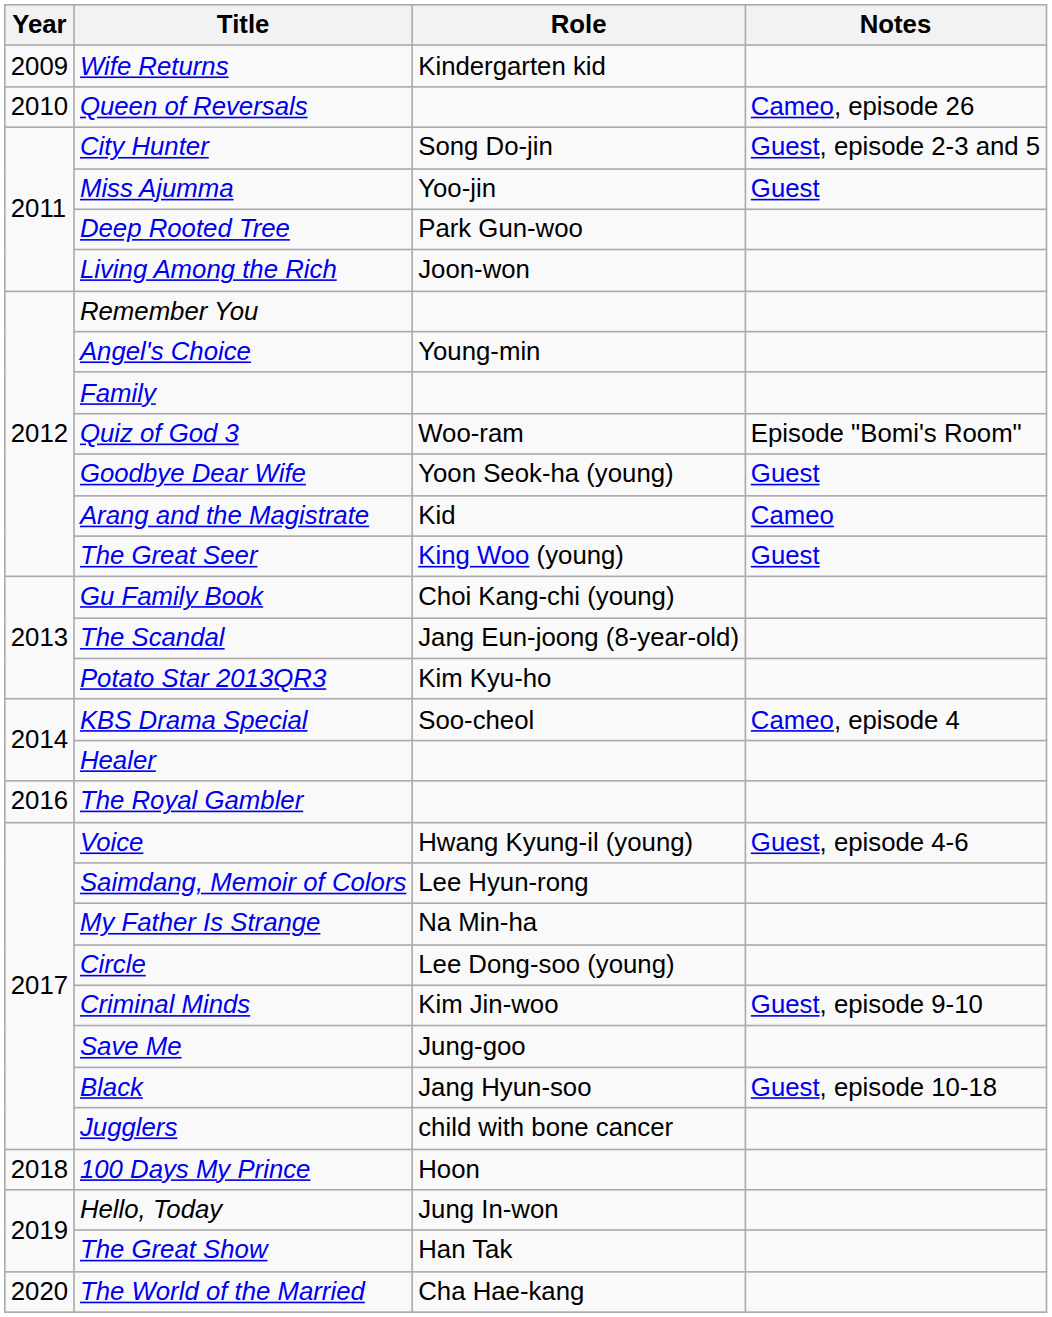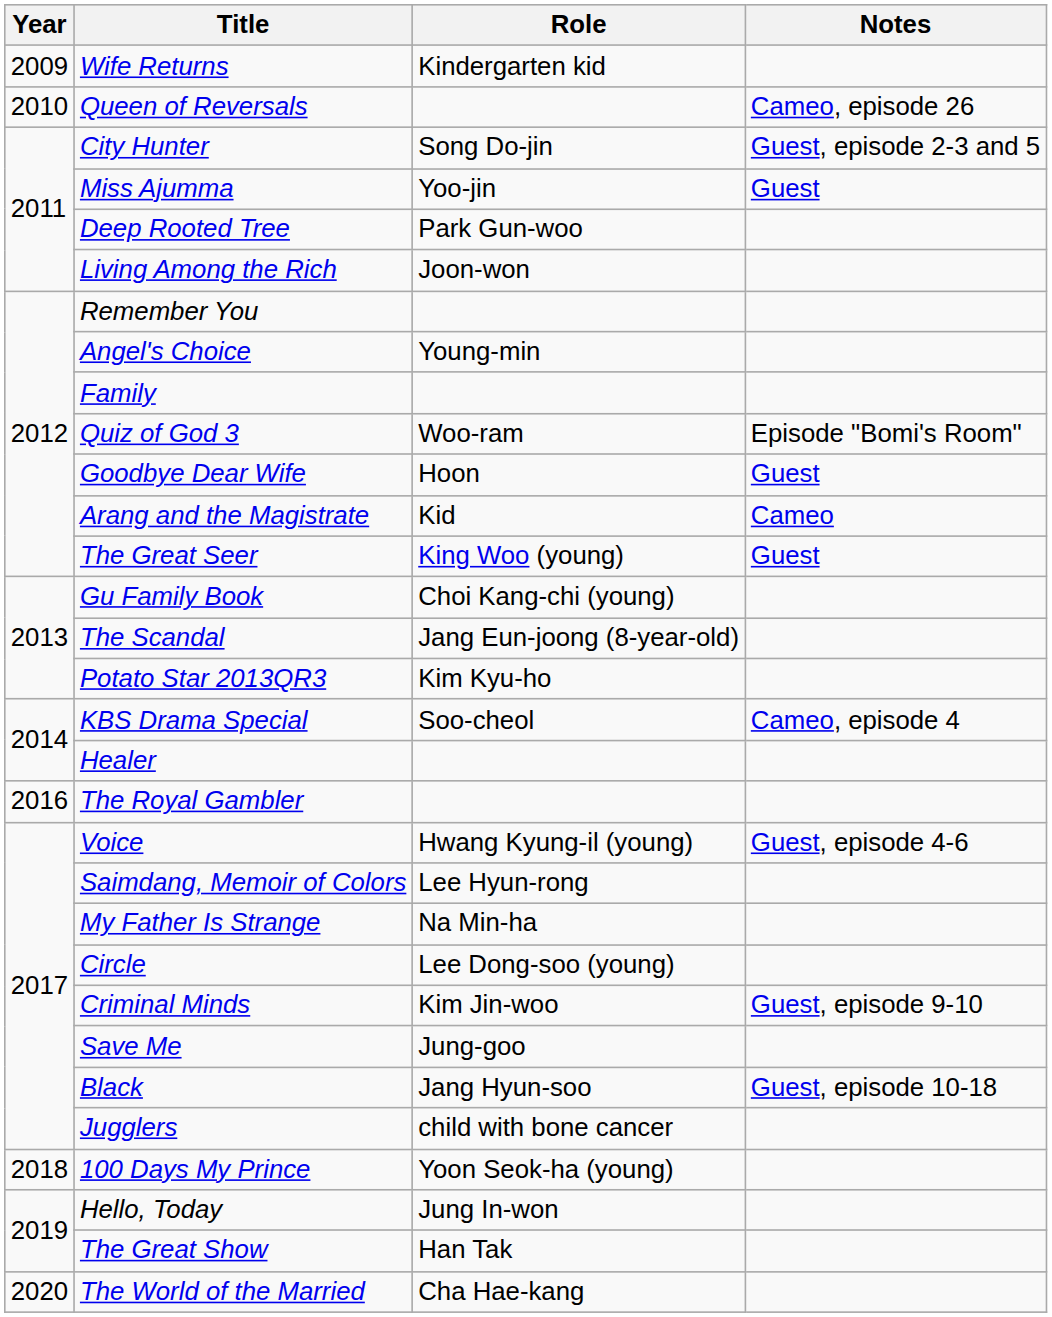 <table class="wikitable">
 <tr>
 <th width=10>Year</th>
 <th>Title</th>
 <th>Role</th>
 <th>Notes</th>
 </tr>
 <tr>
 <td>2009</td>
 <td><em><a href='#'>Wife Returns</a></em></td>
 <td>Kindergarten kid</td>
 <td></td>
 </tr>
 <tr>
 <td>2010</td>
 <td><em><a href='#'>Queen of Reversals</a></em></td>
 <td></td>
 <td><a href='#'>Cameo</a>, episode 26</td>
 </tr>
 <tr>
 <td rowspan=4>2011</td>
 <td><em><a href='#'>City Hunter</a></em></td>
 <td>Song Do-jin</td>
 <td><a href='#'>Guest</a>, episode 2-3 and 5</td>
 </tr>
 <tr>
 <td><em><a href='#'>Miss Ajumma</a></em></td>
 <td>Yoo-jin</td>
 <td><a href='#'>Guest</a></td>
 </tr>
 <tr>
 <td><em><a href='#'>Deep Rooted Tree</a></em></td>
 <td>Park Gun-woo</td>
 <td></td>
 </tr>
 <tr>
 <td><em><a href='#'>Living Among the Rich</a></em></td>
 <td>Joon-won</td>
 <td></td>
 </tr>
 <tr>
 <td rowspan=7>2012</td>
 <td><em>Remember You</em></td>
 <td></td>
 <td></td>
 </tr>
 <tr>
 <td><em><a href='#'>Angel's Choice</a></em></td>
 <td>Young-min</td>
 <td></td>
 </tr>
 <tr>
 <td><em><a href='#'>Family</a></em></td>
 <td></td>
 <td></td>
 </tr>
 <tr>
 <td><em><a href='#'>Quiz of God 3</a></em></td>
 <td>Woo-ram</td>
 <td>Episode "Bomi's Room"</td>
 </tr>
 <tr>
 <td><em><a href='#'>Goodbye Dear Wife</a></em></td>
-<td>Yoon Seok-ha (young)</td>
+<td>Hoon</td>
 <td><a href='#'>Guest</a></td>
 </tr>
 <tr>
 <td><em><a href='#'>Arang and the Magistrate</a></em></td>
 <td>Kid</td>
 <td><a href='#'>Cameo</a></td>
 </tr>
 <tr>
 <td><em><a href='#'>The Great Seer</a></em></td>
 <td><a href='#'>King Woo</a> (young)</td>
 <td><a href='#'>Guest</a></td>
 </tr>
 <tr>
 <td rowspan=3>2013</td>
 <td><em><a href='#'>Gu Family Book</a></em></td>
 <td>Choi Kang-chi (young)</td>
 <td></td>
 </tr>
 <tr>
 <td><em><a href='#'>The Scandal</a></em></td>
 <td>Jang Eun-joong (8-year-old)</td>
 <td></td>
 </tr>
 <tr>
 <td><em><a href='#'>Potato Star 2013QR3</a></em></td>
 <td>Kim Kyu-ho</td>
 <td></td>
 </tr>
 <tr>
 <td rowspan=2>2014</td>
 <td><em><a href='#'>KBS Drama Special</a></em></td>
 <td>Soo-cheol</td>
 <td><a href='#'>Cameo</a>, episode 4</td>
 </tr>
 <tr>
 <td><em><a href='#'>Healer</a></em></td>
 <td></td>
 <td></td>
 </tr>
 <tr>
 <td>2016</td>
 <td><em><a href='#'>The Royal Gambler</a></em></td>
 <td></td>
 <td></td>
 </tr>
 <tr>
 <td rowspan=8>2017</td>
 <td><em><a href='#'>Voice</a></em></td>
 <td>Hwang Kyung-il (young)</td>
 <td><a href='#'>Guest</a>, episode 4-6</td>
 </tr>
 <tr>
 <td><em><a href='#'>Saimdang, Memoir of Colors</a></em></td>
 <td>Lee Hyun-rong</td>
 <td></td>
 </tr>
 <tr>
 <td><em><a href='#'>My Father Is Strange</a></em></td>
 <td>Na Min-ha</td>
 <td></td>
 </tr>
 <tr>
 <td><em><a href='#'>Circle</a></em></td>
 <td>Lee Dong-soo (young)</td>
 <td></td>
 </tr>
 <tr>
 <td><em><a href='#'>Criminal Minds</a></em></td>
 <td>Kim Jin-woo</td>
 <td><a href='#'>Guest</a>, episode 9-10</td>
 </tr>
 <tr>
 <td><em><a href='#'>Save Me</a></em></td>
 <td>Jung-goo</td>
 <td></td>
 </tr>
 <tr>
 <td><em><a href='#'>Black</a></em></td>
 <td>Jang Hyun-soo</td>
 <td><a href='#'>Guest</a>, episode 10-18</td>
 </tr>
 <tr>
 <td><em><a href='#'>Jugglers</a></em></td>
 <td>child with bone cancer</td>
 <td></td>
 </tr>
 <tr>
 <td>2018</td>
 <td><em><a href='#'>100 Days My Prince</a></em></td>
-<td>Hoon</td>
+<td>Yoon Seok-ha (young)</td>
 <td></td>
 </tr>
 <tr>
 <td rowspan=2>2019</td>
 <td><em>Hello, Today</em></td>
 <td>Jung In-won</td>
 <td></td>
 </tr>
 <tr>
 <td><em><a href='#'>The Great Show</a></em></td>
 <td>Han Tak</td>
 <td></td>
 </tr>
 <tr>
 <td>2020</td>
 <td><em><a href='#'>The World of the Married</a></em></td>
 <td>Cha Hae-kang</td>
 <td></td>
 </tr>
 </table>
